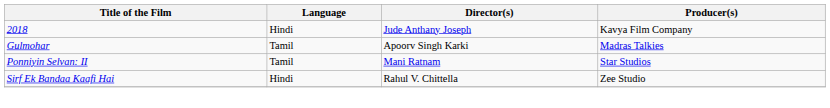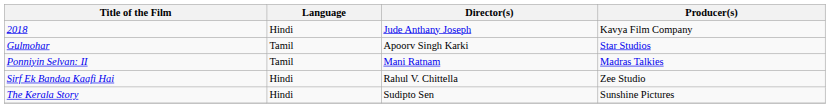 <table class="sortable wikitable" style="width:100%; margin-bottom:4px" cellpadding="5">
 <tr>
 <th scope="col">Title of the Film</th>
 <th scope="col">Language</th>
 <th scope="col">Director(s)</th>
 <th scope="col">Producer(s)</th>
 </tr>
 <tr>
 <td><em><a href='#'>2018</a></em></td>
 <td>Hindi</td>
 <td><a href='#'>Jude Anthany Joseph</a></td>
 <td>Kavya Film Company</td>
 </tr>
 <tr>
 <td><em><a href='#'>Gulmohar</a></em></td>
 <td>Tamil</td>
 <td>Apoorv Singh Karki</td>
-<td><a href='#'>Madras Talkies</a></td>
+<td><a href='#'>Star Studios</a></td>
 </tr>
 <tr>
 <td><em><a href='#'>Ponniyin Selvan: II</a></em></td>
 <td>Tamil</td>
 <td><a href='#'>Mani Ratnam</a></td>
-<td><a href='#'>Star Studios</a></td>
+<td><a href='#'>Madras Talkies</a></td>
 </tr>
 <tr>
 <td><em><a href='#'>Sirf Ek Bandaa Kaafi Hai</a></em></td>
 <td>Hindi</td>
 <td>Rahul V. Chittella</td>
 <td>Zee Studio</td>
 </tr>
 <tr>
+<td><em><a href='#'>The Kerala Story</a></em></td>
+<td>Hindi</td>
+<td>Sudipto Sen</td>
+<td>Sunshine Pictures</td>
+</tr>
+<tr>
 </tr>
 </table>
